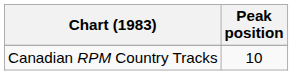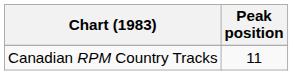 <table class="wikitable">
 <tr>
 <th align="left">Chart (1983)</th>
 <th align="center">Peak<br>position</th>
 </tr>
 <tr>
 </tr>
 <tr>
 <td align="left">Canadian <em>RPM</em> Country Tracks</td>
-<td align="center">10</td>
+<td align="center">11</td>
 </tr>
 </table>
